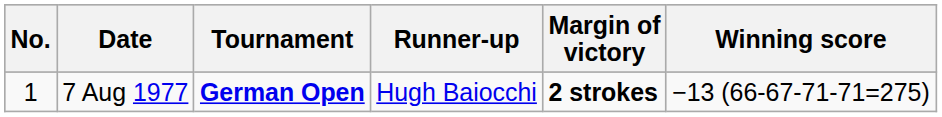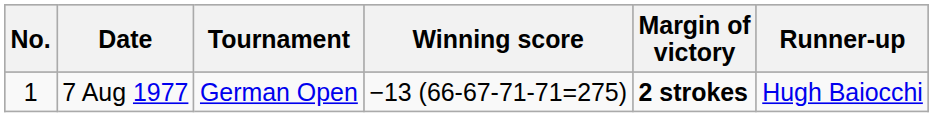 <table class="wikitable" style="font-size:95%;">
 <tr>
 <th>No.</th>
 <th>Date</th>
 <th>Tournament</th>
+<th>Winning score</th>
+<th>Margin of<br>victory</th>
 <th>Runner-up</th>
-<th>Margin of<br>victory</th>
-<th>Winning score</th>
 </tr>
 <tr>
 <td align=center>1</td>
 <td align=right>7 Aug <a href='#'>1977</a></td>
-<td><strong><a href='#'>German Open</a></strong></td>
+<td><a href='#'>German Open</a></td>
+<td>−13 (66-67-71-71=275)</td>
+<td><strong>2 strokes</strong></td>
 <td> <a href='#'>Hugh Baiocchi</a></td>
-<td><strong>2 strokes</strong></td>
-<td>−13 (66-67-71-71=275)</td>
 </tr>
 </table>
